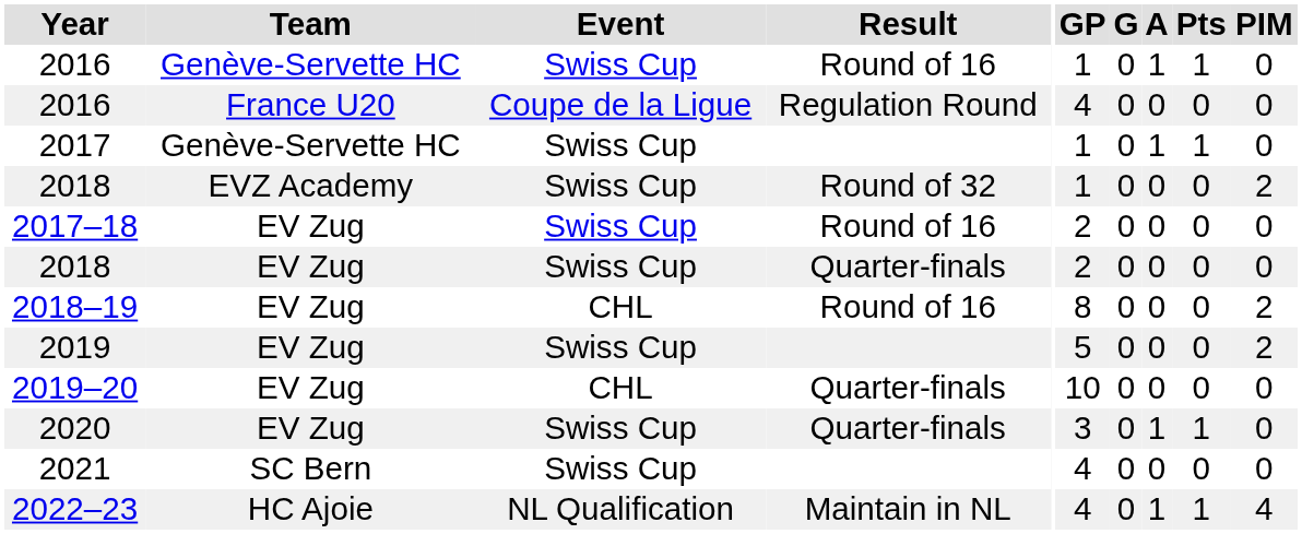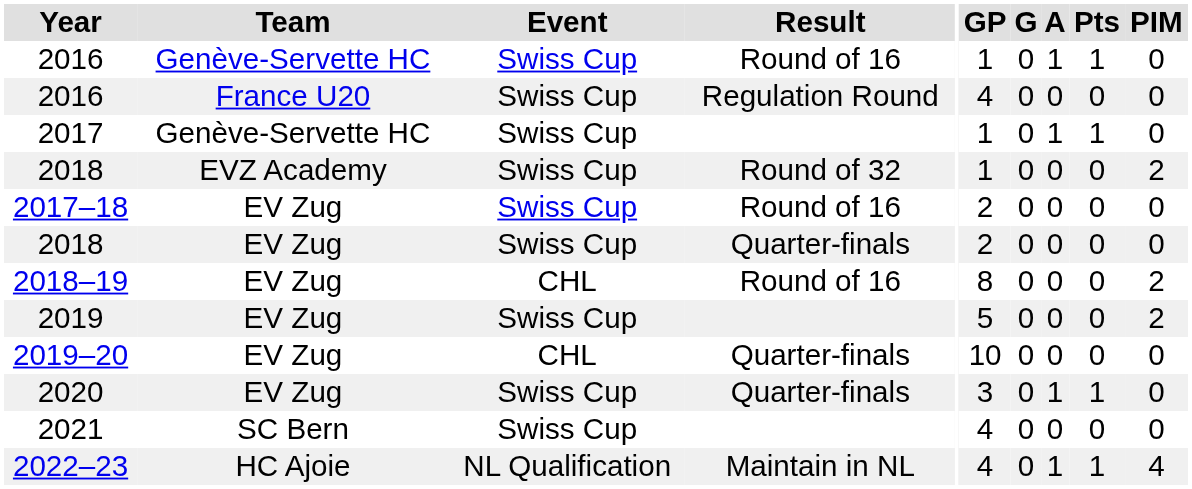 <table border="0" cellpadding="1" cellspacing="0" ID="Table3" style="text-align:center; width:40em">
 <tr ALIGN="center" bgcolor="#e0e0e0">
 <th>Year</th>
 <th>Team</th>
 <th>Event</th>
 <th>Result</th>
 <th rowspan="99" bgcolor="#ffffff"></th>
 <th>GP</th>
 <th>G</th>
 <th>A</th>
 <th>Pts</th>
 <th>PIM</th>
 </tr>
 <tr>
 <td>2016</td>
 <td><a href='#'>Genève-Servette HC</a></td>
 <td><a href='#'>Swiss Cup</a></td>
 <td>Round of 16</td>
 <td>1</td>
 <td>0</td>
 <td>1</td>
 <td>1</td>
 <td>0</td>
 </tr>
 <tr bgcolor="#f0f0f0">
 <td>2016</td>
 <td><a href='#'>France U20</a></td>
-<td><a href='#'>Coupe de la Ligue</a></td>
+<td>Swiss Cup</td>
 <td>Regulation Round</td>
 <td>4</td>
 <td>0</td>
 <td>0</td>
 <td>0</td>
 <td>0</td>
 </tr>
 <tr>
 <td>2017</td>
 <td>Genève-Servette HC</td>
 <td>Swiss Cup</td>
 <td></td>
 <td>1</td>
 <td>0</td>
 <td>1</td>
 <td>1</td>
 <td>0</td>
 </tr>
 <tr bgcolor="#f0f0f0">
 <td>2018</td>
 <td>EVZ Academy</td>
 <td>Swiss Cup</td>
 <td>Round of 32</td>
 <td>1</td>
 <td>0</td>
 <td>0</td>
 <td>0</td>
 <td>2</td>
 </tr>
 <tr>
 <td><a href='#'>2017–18</a></td>
 <td>EV Zug</td>
 <td><a href='#'>Swiss Cup</a></td>
 <td>Round of 16</td>
 <td>2</td>
 <td>0</td>
 <td>0</td>
 <td>0</td>
 <td>0</td>
 </tr>
 <tr bgcolor="#f0f0f0">
 <td>2018</td>
 <td>EV Zug</td>
 <td>Swiss Cup</td>
 <td>Quarter-finals</td>
 <td>2</td>
 <td>0</td>
 <td>0</td>
 <td>0</td>
 <td>0</td>
 </tr>
 <tr>
 <td><a href='#'>2018–19</a></td>
 <td>EV Zug</td>
 <td>CHL</td>
 <td>Round of 16</td>
 <td>8</td>
 <td>0</td>
 <td>0</td>
 <td>0</td>
 <td>2</td>
 </tr>
 <tr bgcolor="#f0f0f0">
 <td>2019</td>
 <td>EV Zug</td>
 <td>Swiss Cup</td>
 <td></td>
 <td>5</td>
 <td>0</td>
 <td>0</td>
 <td>0</td>
 <td>2</td>
 </tr>
 <tr>
 <td><a href='#'>2019–20</a></td>
 <td>EV Zug</td>
 <td>CHL</td>
 <td>Quarter-finals</td>
 <td>10</td>
 <td>0</td>
 <td>0</td>
 <td>0</td>
 <td>0</td>
 </tr>
 <tr bgcolor="#f0f0f0">
 <td>2020</td>
 <td>EV Zug</td>
 <td>Swiss Cup</td>
 <td>Quarter-finals</td>
 <td>3</td>
 <td>0</td>
 <td>1</td>
 <td>1</td>
 <td>0</td>
 </tr>
 <tr>
 <td>2021</td>
 <td>SC Bern</td>
 <td>Swiss Cup</td>
 <td></td>
 <td>4</td>
 <td>0</td>
 <td>0</td>
 <td>0</td>
 <td>0</td>
 </tr>
 <tr bgcolor="#f0f0f0">
 <td><a href='#'>2022–23</a></td>
 <td>HC Ajoie</td>
 <td>NL Qualification</td>
 <td>Maintain in NL</td>
 <td>4</td>
 <td>0</td>
 <td>1</td>
 <td>1</td>
 <td>4</td>
 </tr>
 </table>
